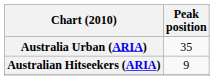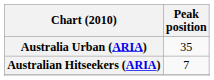 <table class="wikitable sortable plainrowheaders">
 <tr>
 <th>Chart (2010)</th>
 <th>Peak<br>position</th>
 </tr>
 <tr>
 <th scope="row">Australia Urban (<a href='#'>ARIA</a>)</th>
 <td align="center">35</td>
 </tr>
 <tr>
 <th scope="row">Australian Hitseekers (<a href='#'>ARIA</a>)</th>
-<td align="center">9</td>
+<td align="center">7</td>
 </tr>
 <tr>
 </tr>
 <tr>
 </tr>
 <tr>
 </tr>
 <tr>
 </tr>
 <tr>
 </tr>
 <tr>
 </tr>
 <tr>
 </tr>
 <tr>
 </tr>
 <tr>
 </tr>
 <tr>
 </tr>
 <tr>
 </tr>
 </table>
